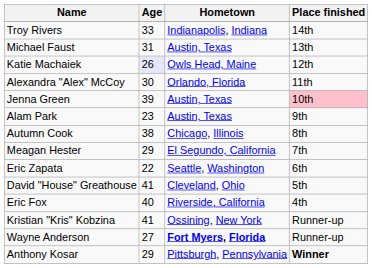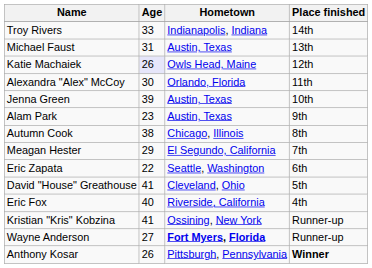 <table class="wikitable sortable">
 <tr>
 <th>Name</th>
 <th>Age</th>
 <th>Hometown</th>
 <th>Place finished</th>
 </tr>
 <tr>
 </tr>
 <tr>
 <td>Troy Rivers</td>
 <td>33</td>
 <td><a href='#'>Indianapolis</a>, <a href='#'>Indiana</a></td>
 <td>14th</td>
 </tr>
 <tr>
 <td>Michael Faust</td>
 <td>31</td>
 <td><a href='#'>Austin, Texas</a></td>
 <td>13th</td>
 </tr>
 <tr>
 <td>Katie Machaiek</td>
 <td style="background: lavender;">26</td>
 <td><a href='#'>Owls Head, Maine</a></td>
 <td>12th</td>
 </tr>
 <tr>
 <td>Alexandra "Alex" McCoy</td>
 <td>30</td>
 <td><a href='#'>Orlando, Florida</a></td>
 <td>11th</td>
 </tr>
 <tr>
 <td>Jenna Green</td>
 <td>39</td>
 <td><a href='#'>Austin, Texas</a></td>
-<td style="background: pink;">10th</td>
+<td>10th</td>
 </tr>
 <tr>
 <td>Alam Park</td>
 <td>23</td>
 <td><a href='#'>Austin, Texas</a></td>
 <td>9th</td>
 </tr>
 <tr>
 <td>Autumn Cook</td>
 <td>38</td>
 <td><a href='#'>Chicago</a>, <a href='#'>Illinois</a></td>
 <td>8th</td>
 </tr>
 <tr>
 <td>Meagan Hester</td>
 <td>29</td>
 <td><a href='#'>El Segundo, California</a></td>
 <td>7th</td>
 </tr>
 <tr>
 <td>Eric Zapata</td>
 <td>22</td>
 <td><a href='#'>Seattle</a>, <a href='#'>Washington</a></td>
 <td>6th</td>
 </tr>
 <tr>
 <td>David "House" Greathouse</td>
 <td>41</td>
 <td><a href='#'>Cleveland</a>, <a href='#'>Ohio</a></td>
 <td>5th</td>
 </tr>
 <tr>
 <td>Eric Fox</td>
 <td>40</td>
 <td><a href='#'>Riverside, California</a></td>
 <td>4th</td>
 </tr>
 <tr>
 <td>Kristian "Kris" Kobzina</td>
 <td>41</td>
 <td><a href='#'>Ossining</a>, <a href='#'>New York</a></td>
 <td>Runner-up</td>
 </tr>
 <tr>
 <td>Wayne Anderson</td>
 <td>27</td>
 <td><strong><a href='#'>Fort Myers</a>, <a href='#'>Florida</a></strong></td>
 <td>Runner-up</td>
 </tr>
 <tr>
 <td>Anthony Kosar</td>
-<td>29</td>
+<td>26</td>
 <td><a href='#'>Pittsburgh</a>, <a href='#'>Pennsylvania</a></td>
 <td><strong>Winner</strong></td>
 </tr>
 </table>
